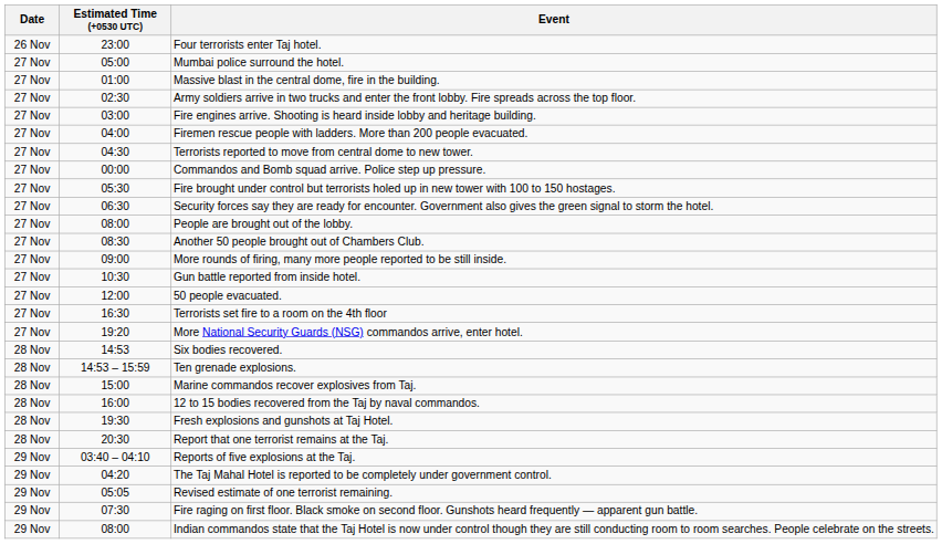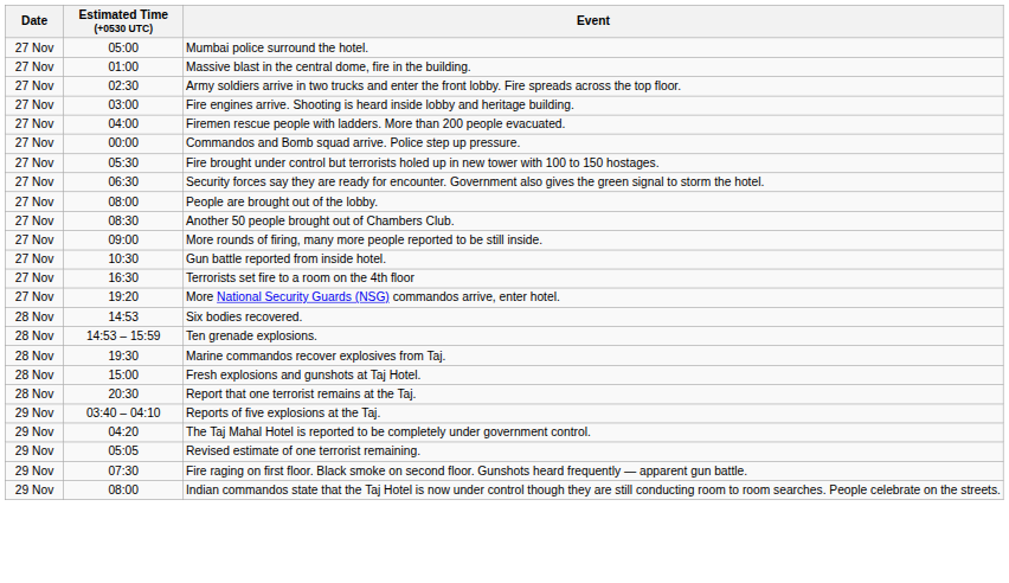 <table class="wikitable" border="1">
 <tr>
 <th style="width: 70px;">Date</th>
 <th style="width: 150px;">Estimated Time<br><small>(+0530 UTC)</small></th>
 <th>Event</th>
-</tr>
-<tr>
-<td style="text-align: center;">26 Nov</td>
-<td style="text-align: center;">23:00</td>
-<td>Four terrorists enter Taj hotel.</td>
 </tr>
 <tr>
 <td style="text-align: center;">27 Nov</td>
 <td style="text-align: center;">05:00</td>
 <td>Mumbai police surround the hotel.</td>
 </tr>
 <tr>
 <td style="text-align: center;">27 Nov</td>
 <td style="text-align: center;">01:00</td>
 <td>Massive blast in the central dome, fire in the building.</td>
 </tr>
 <tr>
 <td style="text-align: center;">27 Nov</td>
 <td style="text-align: center;">02:30</td>
 <td>Army soldiers arrive in two trucks and enter the front lobby. Fire spreads across the top floor.</td>
 </tr>
 <tr>
 <td style="text-align: center;">27 Nov</td>
 <td style="text-align: center;">03:00</td>
 <td>Fire engines arrive. Shooting is heard inside lobby and heritage building.</td>
 </tr>
 <tr>
 <td style="text-align: center;">27 Nov</td>
 <td style="text-align: center;">04:00</td>
 <td>Firemen rescue people with ladders. More than 200 people evacuated.</td>
-</tr>
-<tr>
-<td style="text-align: center;">27 Nov</td>
-<td style="text-align: center;">04:30</td>
-<td>Terrorists reported to move from central dome to new tower.</td>
 </tr>
 <tr>
 <td style="text-align: center;">27 Nov</td>
 <td style="text-align: center;">00:00</td>
 <td>Commandos and Bomb squad arrive. Police step up pressure.</td>
 </tr>
 <tr>
 <td style="text-align: center;">27 Nov</td>
 <td style="text-align: center;">05:30</td>
 <td>Fire brought under control but terrorists holed up in new tower with 100 to 150 hostages.</td>
 </tr>
 <tr>
 <td style="text-align: center;">27 Nov</td>
 <td style="text-align: center;">06:30</td>
 <td>Security forces say they are ready for encounter. Government also gives the green signal to storm the hotel.</td>
 </tr>
 <tr>
 <td style="text-align: center;">27 Nov</td>
 <td style="text-align: center;">08:00</td>
 <td>People are brought out of the lobby.</td>
 </tr>
 <tr>
 <td style="text-align: center;">27 Nov</td>
 <td style="text-align: center;">08:30</td>
 <td>Another 50 people brought out of Chambers Club.</td>
 </tr>
 <tr>
 <td style="text-align: center;">27 Nov</td>
 <td style="text-align: center;">09:00</td>
 <td>More rounds of firing, many more people reported to be still inside.</td>
 </tr>
 <tr>
 <td style="text-align: center;">27 Nov</td>
 <td style="text-align: center;">10:30</td>
 <td>Gun battle reported from inside hotel.</td>
 </tr>
 <tr>
 <td style="text-align: center;">27 Nov</td>
-<td style="text-align: center;">12:00</td>
-<td>50 people evacuated.</td>
-</tr>
-<tr>
-<td style="text-align: center;">27 Nov</td>
 <td style="text-align: center;">16:30</td>
 <td>Terrorists set fire to a room on the 4th floor</td>
 </tr>
 <tr>
 <td style="text-align: center;">27 Nov</td>
 <td style="text-align: center;">19:20</td>
 <td>More <a href='#'>National Security Guards (NSG)</a> commandos arrive, enter hotel.</td>
 </tr>
 <tr>
 <td style="text-align: center;">28 Nov</td>
 <td style="text-align: center;">14:53</td>
 <td>Six bodies recovered.</td>
 </tr>
 <tr>
 <td style="text-align: center;">28 Nov</td>
 <td style="text-align: center;">14:53 – 15:59</td>
 <td>Ten grenade explosions.</td>
 </tr>
 <tr>
 <td style="text-align: center;">28 Nov</td>
-<td style="text-align: center;">15:00</td>
+<td style="text-align: center;">19:30</td>
 <td>Marine commandos recover explosives from Taj.</td>
 </tr>
 <tr>
 <td style="text-align: center;">28 Nov</td>
-<td style="text-align: center;">16:00</td>
-<td>12 to 15 bodies recovered from the Taj by naval commandos.</td>
-</tr>
-<tr>
-<td style="text-align: center;">28 Nov</td>
-<td style="text-align: center;">19:30</td>
+<td style="text-align: center;">15:00</td>
 <td>Fresh explosions and gunshots at Taj Hotel.</td>
 </tr>
 <tr>
 <td style="text-align: center;">28 Nov</td>
 <td style="text-align: center;">20:30</td>
 <td>Report that one terrorist remains at the Taj.</td>
 </tr>
 <tr>
 <td style="text-align: center;">29 Nov</td>
 <td style="text-align: center;">03:40 – 04:10</td>
 <td>Reports of five explosions at the Taj.</td>
 </tr>
 <tr>
 <td style="text-align: center;">29 Nov</td>
 <td style="text-align: center;">04:20</td>
 <td>The Taj Mahal Hotel is reported to be completely under government control.</td>
 </tr>
 <tr>
 <td style="text-align: center;">29 Nov</td>
 <td style="text-align: center;">05:05</td>
 <td>Revised estimate of one terrorist remaining.</td>
 </tr>
 <tr>
 <td style="text-align: center;">29 Nov</td>
 <td style="text-align: center;">07:30</td>
 <td>Fire raging on first floor. Black smoke on second floor. Gunshots heard frequently — apparent gun battle.</td>
 </tr>
 <tr>
 <td style="text-align: center;">29 Nov</td>
 <td style="text-align: center;">08:00</td>
 <td>Indian commandos state that the Taj Hotel is now under control though they are still conducting room to room searches. People celebrate on the streets.</td>
 </tr>
 </table>
